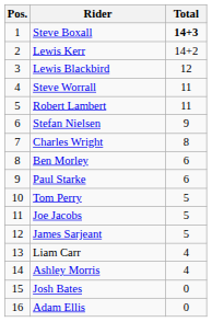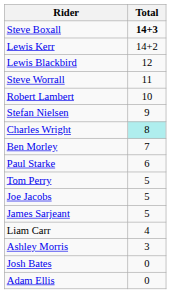 <table class=wikitable>
 <tr>
-<th width=25px>Pos.</th>
 <th width=180px>Rider</th>
 <th width=50px>Total</th>
 </tr>
 <tr align=center >
-<td>1</td>
 <td align=left><a href='#'>Steve Boxall</a></td>
 <td><strong>14+3</strong></td>
 </tr>
 <tr align=center>
-<td>2</td>
 <td align=left><a href='#'>Lewis Kerr</a></td>
 <td>14+2</td>
 </tr>
 <tr align=center>
-<td>3</td>
 <td align=left><a href='#'>Lewis Blackbird</a></td>
 <td>12</td>
 </tr>
 <tr align=center>
-<td>4</td>
 <td align=left><a href='#'>Steve Worrall</a></td>
 <td>11</td>
 </tr>
 <tr align=center>
-<td>5</td>
 <td align=left><a href='#'>Robert Lambert</a></td>
-<td>11</td>
+<td>10</td>
 </tr>
 <tr align=center>
-<td>6</td>
 <td align=left><a href='#'>Stefan Nielsen</a></td>
 <td>9</td>
 </tr>
 <tr align=center>
-<td>7</td>
 <td align=left><a href='#'>Charles Wright</a></td>
-<td>8</td>
+<td style="background: paleturquoise;">8</td>
 </tr>
 <tr align=center>
-<td>8</td>
 <td align=left><a href='#'>Ben Morley</a></td>
-<td>6</td>
+<td>7</td>
 </tr>
 <tr align=center>
-<td>9</td>
 <td align=left><a href='#'>Paul Starke</a></td>
 <td>6</td>
 </tr>
 <tr align=center>
-<td>10</td>
 <td align=left><a href='#'>Tom Perry</a></td>
 <td>5</td>
 </tr>
 <tr align=center>
-<td>11</td>
 <td align=left><a href='#'>Joe Jacobs</a></td>
 <td>5</td>
 </tr>
 <tr align=center>
-<td>12</td>
 <td align=left><a href='#'>James Sarjeant</a></td>
 <td>5</td>
 </tr>
 <tr align=center>
-<td>13</td>
 <td align=left>Liam Carr</td>
 <td>4</td>
 </tr>
 <tr align=center>
-<td>14</td>
 <td align=left><a href='#'>Ashley Morris</a></td>
-<td>4</td>
+<td>3</td>
 </tr>
 <tr align=center>
-<td>15</td>
 <td align=left><a href='#'>Josh Bates</a></td>
 <td>0</td>
 </tr>
 <tr align=center>
-<td>16</td>
 <td align=left><a href='#'>Adam Ellis</a></td>
 <td>0</td>
 </tr>
 </table>
